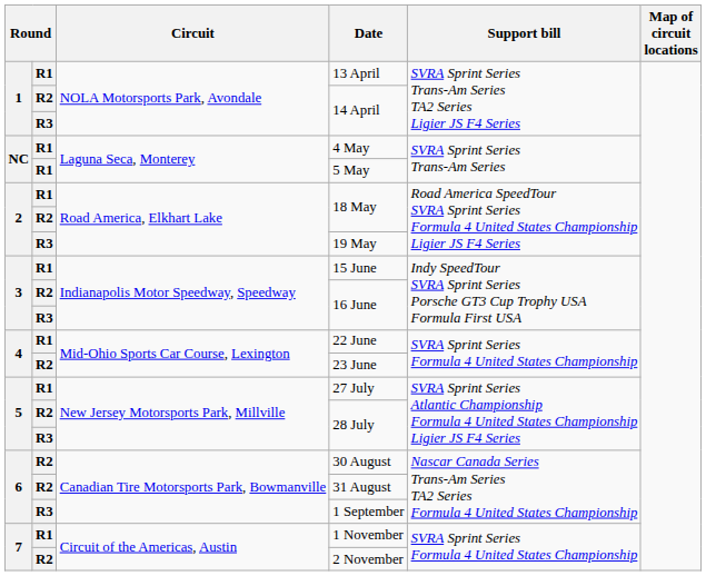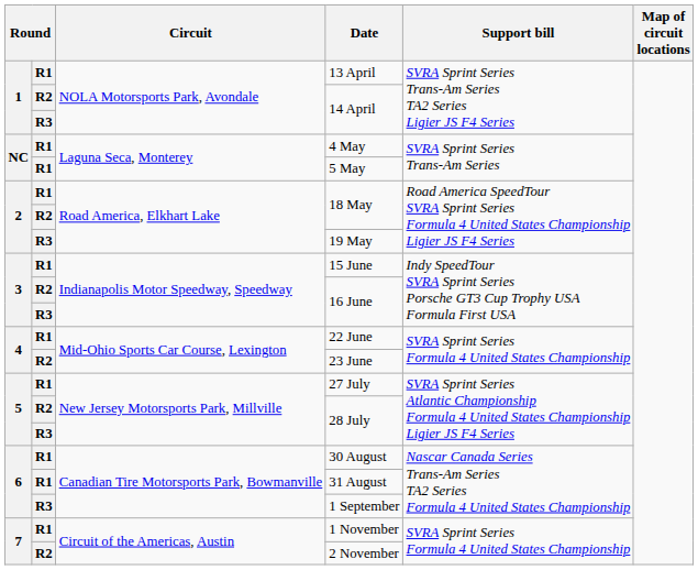 <table class="wikitable" style="font-size:85%;">
 <tr>
 <th colspan="2">Round</th>
 <th>Circuit</th>
 <th>Date</th>
 <th>Support bill</th>
 <th>Map of circuit locations</th>
 </tr>
 <tr>
 <th rowspan="3">1</th>
 <th>R1</th>
 <td rowspan="3"> <a href='#'>NOLA Motorsports Park</a>, <a href='#'>Avondale</a></td>
 <td>13 April</td>
 <td rowspan="3"><em><a href='#'>SVRA</a> Sprint Series<br>Trans-Am Series<br>TA2 Series<br><a href='#'>Ligier JS F4 Series</a></em></td>
 <td rowspan="21"></td>
 </tr>
 <tr>
 <th>R2</th>
 <td rowspan="2">14 April</td>
 </tr>
 <tr>
 <th>R3</th>
 </tr>
 <tr>
 <th rowspan="2">NC</th>
 <th>R1</th>
 <td rowspan="2"> <a href='#'>Laguna Seca</a>, <a href='#'>Monterey</a></td>
 <td>4 May</td>
 <td rowspan="2"><em><a href='#'>SVRA</a> Sprint Series<br>Trans-Am Series</em></td>
 </tr>
 <tr>
 <th>R1</th>
 <td>5 May</td>
 </tr>
 <tr>
 <th rowspan="3">2</th>
 <th>R1</th>
 <td rowspan="3"> <a href='#'>Road America</a>, <a href='#'>Elkhart Lake</a></td>
 <td rowspan="2">18 May</td>
 <td rowspan="3"><em>Road America SpeedTour<br><a href='#'>SVRA</a> Sprint Series<br><a href='#'>Formula 4 United States Championship</a><br><a href='#'>Ligier JS F4 Series</a></em></td>
 </tr>
 <tr>
 <th>R2</th>
 </tr>
 <tr>
 <th>R3</th>
 <td>19 May</td>
 </tr>
 <tr>
 <th rowspan="3">3</th>
 <th>R1</th>
 <td rowspan="3"> <a href='#'>Indianapolis Motor Speedway</a>, <a href='#'>Speedway</a></td>
 <td>15 June</td>
 <td rowspan="3"><em>Indy SpeedTour<br><a href='#'>SVRA</a> Sprint Series<br>Porsche GT3 Cup Trophy USA<br>Formula First USA</em></td>
 </tr>
 <tr>
 <th>R2</th>
 <td rowspan="2">16 June</td>
 </tr>
 <tr>
 <th>R3</th>
 </tr>
 <tr>
 <th rowspan="2">4</th>
 <th>R1</th>
 <td rowspan="2"> <a href='#'>Mid-Ohio Sports Car Course</a>, <a href='#'>Lexington</a></td>
 <td>22 June</td>
 <td rowspan="2"><em><a href='#'>SVRA</a> Sprint Series<br><a href='#'>Formula 4 United States Championship</a></em></td>
 </tr>
 <tr>
 <th>R2</th>
 <td>23 June</td>
 </tr>
 <tr>
 <th rowspan="3">5</th>
 <th>R1</th>
 <td rowspan="3"> <a href='#'>New Jersey Motorsports Park</a>, <a href='#'>Millville</a></td>
 <td>27 July</td>
 <td rowspan="3"><em><a href='#'>SVRA</a> Sprint Series<br><a href='#'>Atlantic Championship</a><br><a href='#'>Formula 4 United States Championship</a><br><a href='#'>Ligier JS F4 Series</a></em></td>
 </tr>
 <tr>
 <th>R2</th>
 <td rowspan="2">28 July</td>
 </tr>
 <tr>
 <th>R3</th>
 </tr>
 <tr>
 <th rowspan="3">6</th>
-<th>R2</th>
+<th>R1</th>
 <td rowspan="3" nowrap> <a href='#'>Canadian Tire Motorsports Park</a>, <a href='#'>Bowmanville</a></td>
 <td>30 August</td>
 <td rowspan="3" nowrap><em><a href='#'>Nascar Canada Series</a><br>Trans-Am Series<br>TA2 Series<br><a href='#'>Formula 4 United States Championship</a></em></td>
 </tr>
 <tr>
-<th>R2</th>
+<th>R1</th>
 <td>31 August</td>
 </tr>
 <tr>
 <th>R3</th>
 <td nowrap>1 September</td>
 </tr>
 <tr>
 <th rowspan="2">7</th>
 <th>R1</th>
 <td rowspan="2"> <a href='#'>Circuit of the Americas</a>, <a href='#'>Austin</a></td>
 <td>1 November</td>
 <td rowspan="2"><em><a href='#'>SVRA</a> Sprint Series<br><a href='#'>Formula 4 United States Championship</a></em></td>
 </tr>
 <tr>
 <th>R2</th>
 <td>2 November</td>
 </tr>
 </table>
